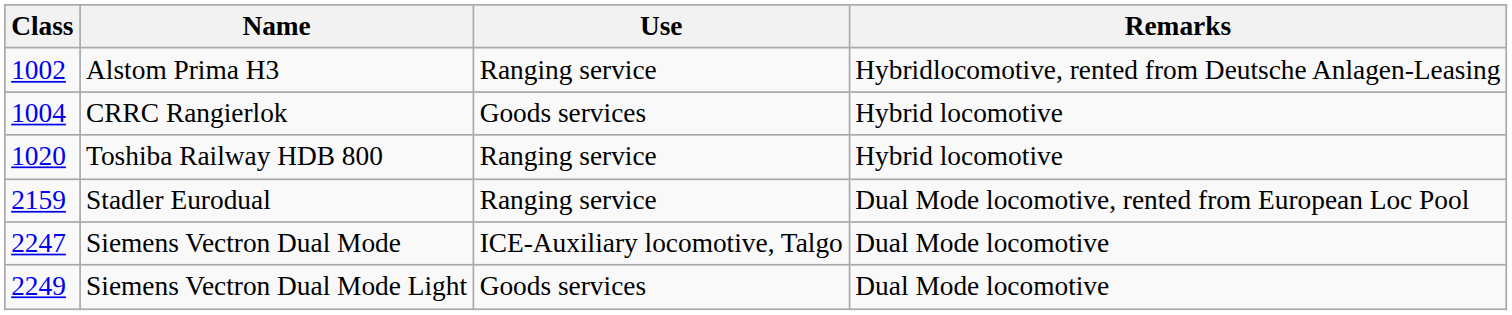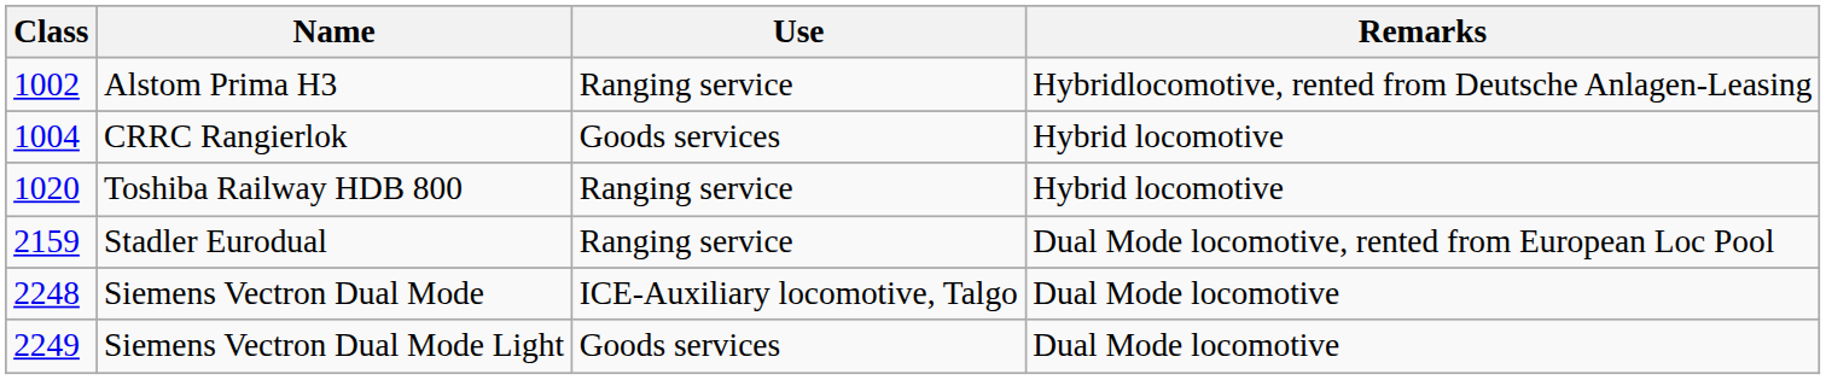 <table class="wikitable">
 <tr class="backgroundcolor6">
 <th>Class</th>
 <th>Name</th>
 <th>Use</th>
 <th>Remarks</th>
 </tr>
 <tr>
 <td><a href='#'>1002</a></td>
 <td>Alstom Prima H3</td>
 <td>Ranging service</td>
 <td>Hybridlocomotive, rented from Deutsche Anlagen-Leasing</td>
 </tr>
 <tr>
 <td><a href='#'>1004</a></td>
 <td>CRRC Rangierlok</td>
 <td>Goods services</td>
 <td>Hybrid locomotive</td>
 </tr>
 <tr>
 <td><a href='#'>1020</a></td>
 <td>Toshiba Railway HDB 800</td>
 <td>Ranging service</td>
 <td>Hybrid locomotive</td>
 </tr>
 <tr>
 <td><a href='#'>2159</a></td>
 <td>Stadler Eurodual</td>
 <td>Ranging service</td>
 <td>Dual Mode locomotive, rented from European Loc Pool</td>
 </tr>
 <tr>
-<td><a href='#'>2247</a></td>
+<td><a href='#'>2248</a></td>
 <td>Siemens Vectron Dual Mode</td>
 <td>ICE-Auxiliary locomotive, Talgo</td>
 <td>Dual Mode locomotive</td>
 </tr>
 <tr>
 <td><a href='#'>2249</a></td>
 <td>Siemens Vectron Dual Mode Light</td>
 <td>Goods services</td>
 <td>Dual Mode locomotive</td>
 </tr>
 </table>
